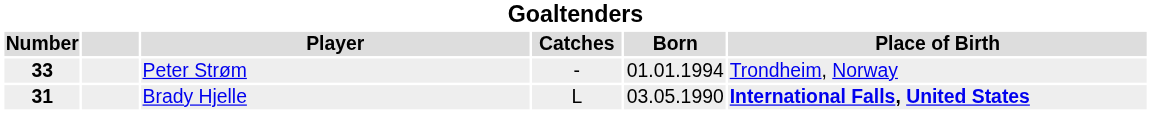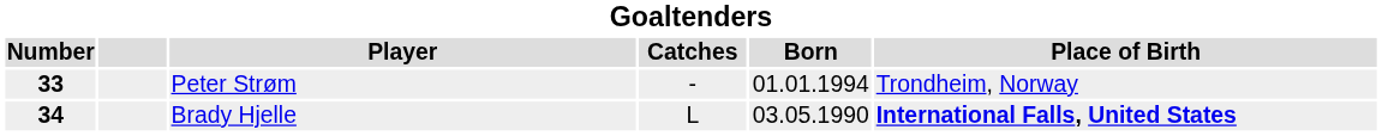 <table width=75%>
 <tr>
 <th colspan=6><big>Goaltenders</big></th>
 </tr>
 <tr bgcolor="#dddddd">
 <th width=5%>Number</th>
 <th width=5%></th>
 <th !width=15%>Player</th>
 <th width=8%>Catches</th>
 <th width=9%>Born</th>
 <th width=37%>Place of Birth</th>
 </tr>
 <tr bgcolor="#eeeeee">
 <td align=center><strong>33</strong></td>
 <td align=center></td>
 <td><a href='#'>Peter Strøm</a></td>
 <td align=center>-</td>
 <td align=center>01.01.1994</td>
 <td><a href='#'>Trondheim</a>, <a href='#'>Norway</a></td>
 </tr>
 <tr bgcolor="#eeeeee">
-<td align=center><strong>31</strong></td>
+<td align=center><strong>34</strong></td>
 <td align=center></td>
 <td><a href='#'>Brady Hjelle</a></td>
 <td align=center>L</td>
 <td align=center>03.05.1990</td>
 <td><strong><a href='#'>International Falls</a>, <a href='#'>United States</a></strong></td>
 </tr>
 </table>
